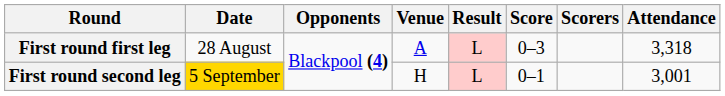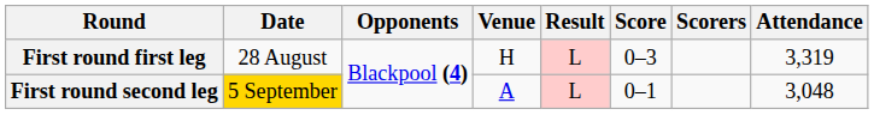 <table class="wikitable" style="text-align:center">
 <tr>
 <th>Round</th>
 <th>Date</th>
 <th>Opponents</th>
 <th>Venue</th>
 <th>Result</th>
 <th>Score</th>
 <th>Scorers</th>
 <th>Attendance</th>
 </tr>
 <tr>
 <th>First round first leg</th>
 <td>28 August</td>
 <td rowspan=2><a href='#'>Blackpool</a> <strong>(<a href='#'>4</a>)</strong></td>
-<td><a href='#'>A</a></td>
+<td>H</td>
 <td style="background-color:#FFCCCC">L</td>
 <td>0–3</td>
 <td align="left"></td>
-<td>3,318</td>
+<td>3,319</td>
 </tr>
 <tr>
 <th>First round second leg</th>
 <td style="background: gold;">5 September</td>
-<td>H</td>
+<td><a href='#'>A</a></td>
 <td style="background-color:#FFCCCC">L</td>
 <td>0–1</td>
 <td align="left"></td>
-<td>3,001</td>
+<td>3,048</td>
 </tr>
 </table>
